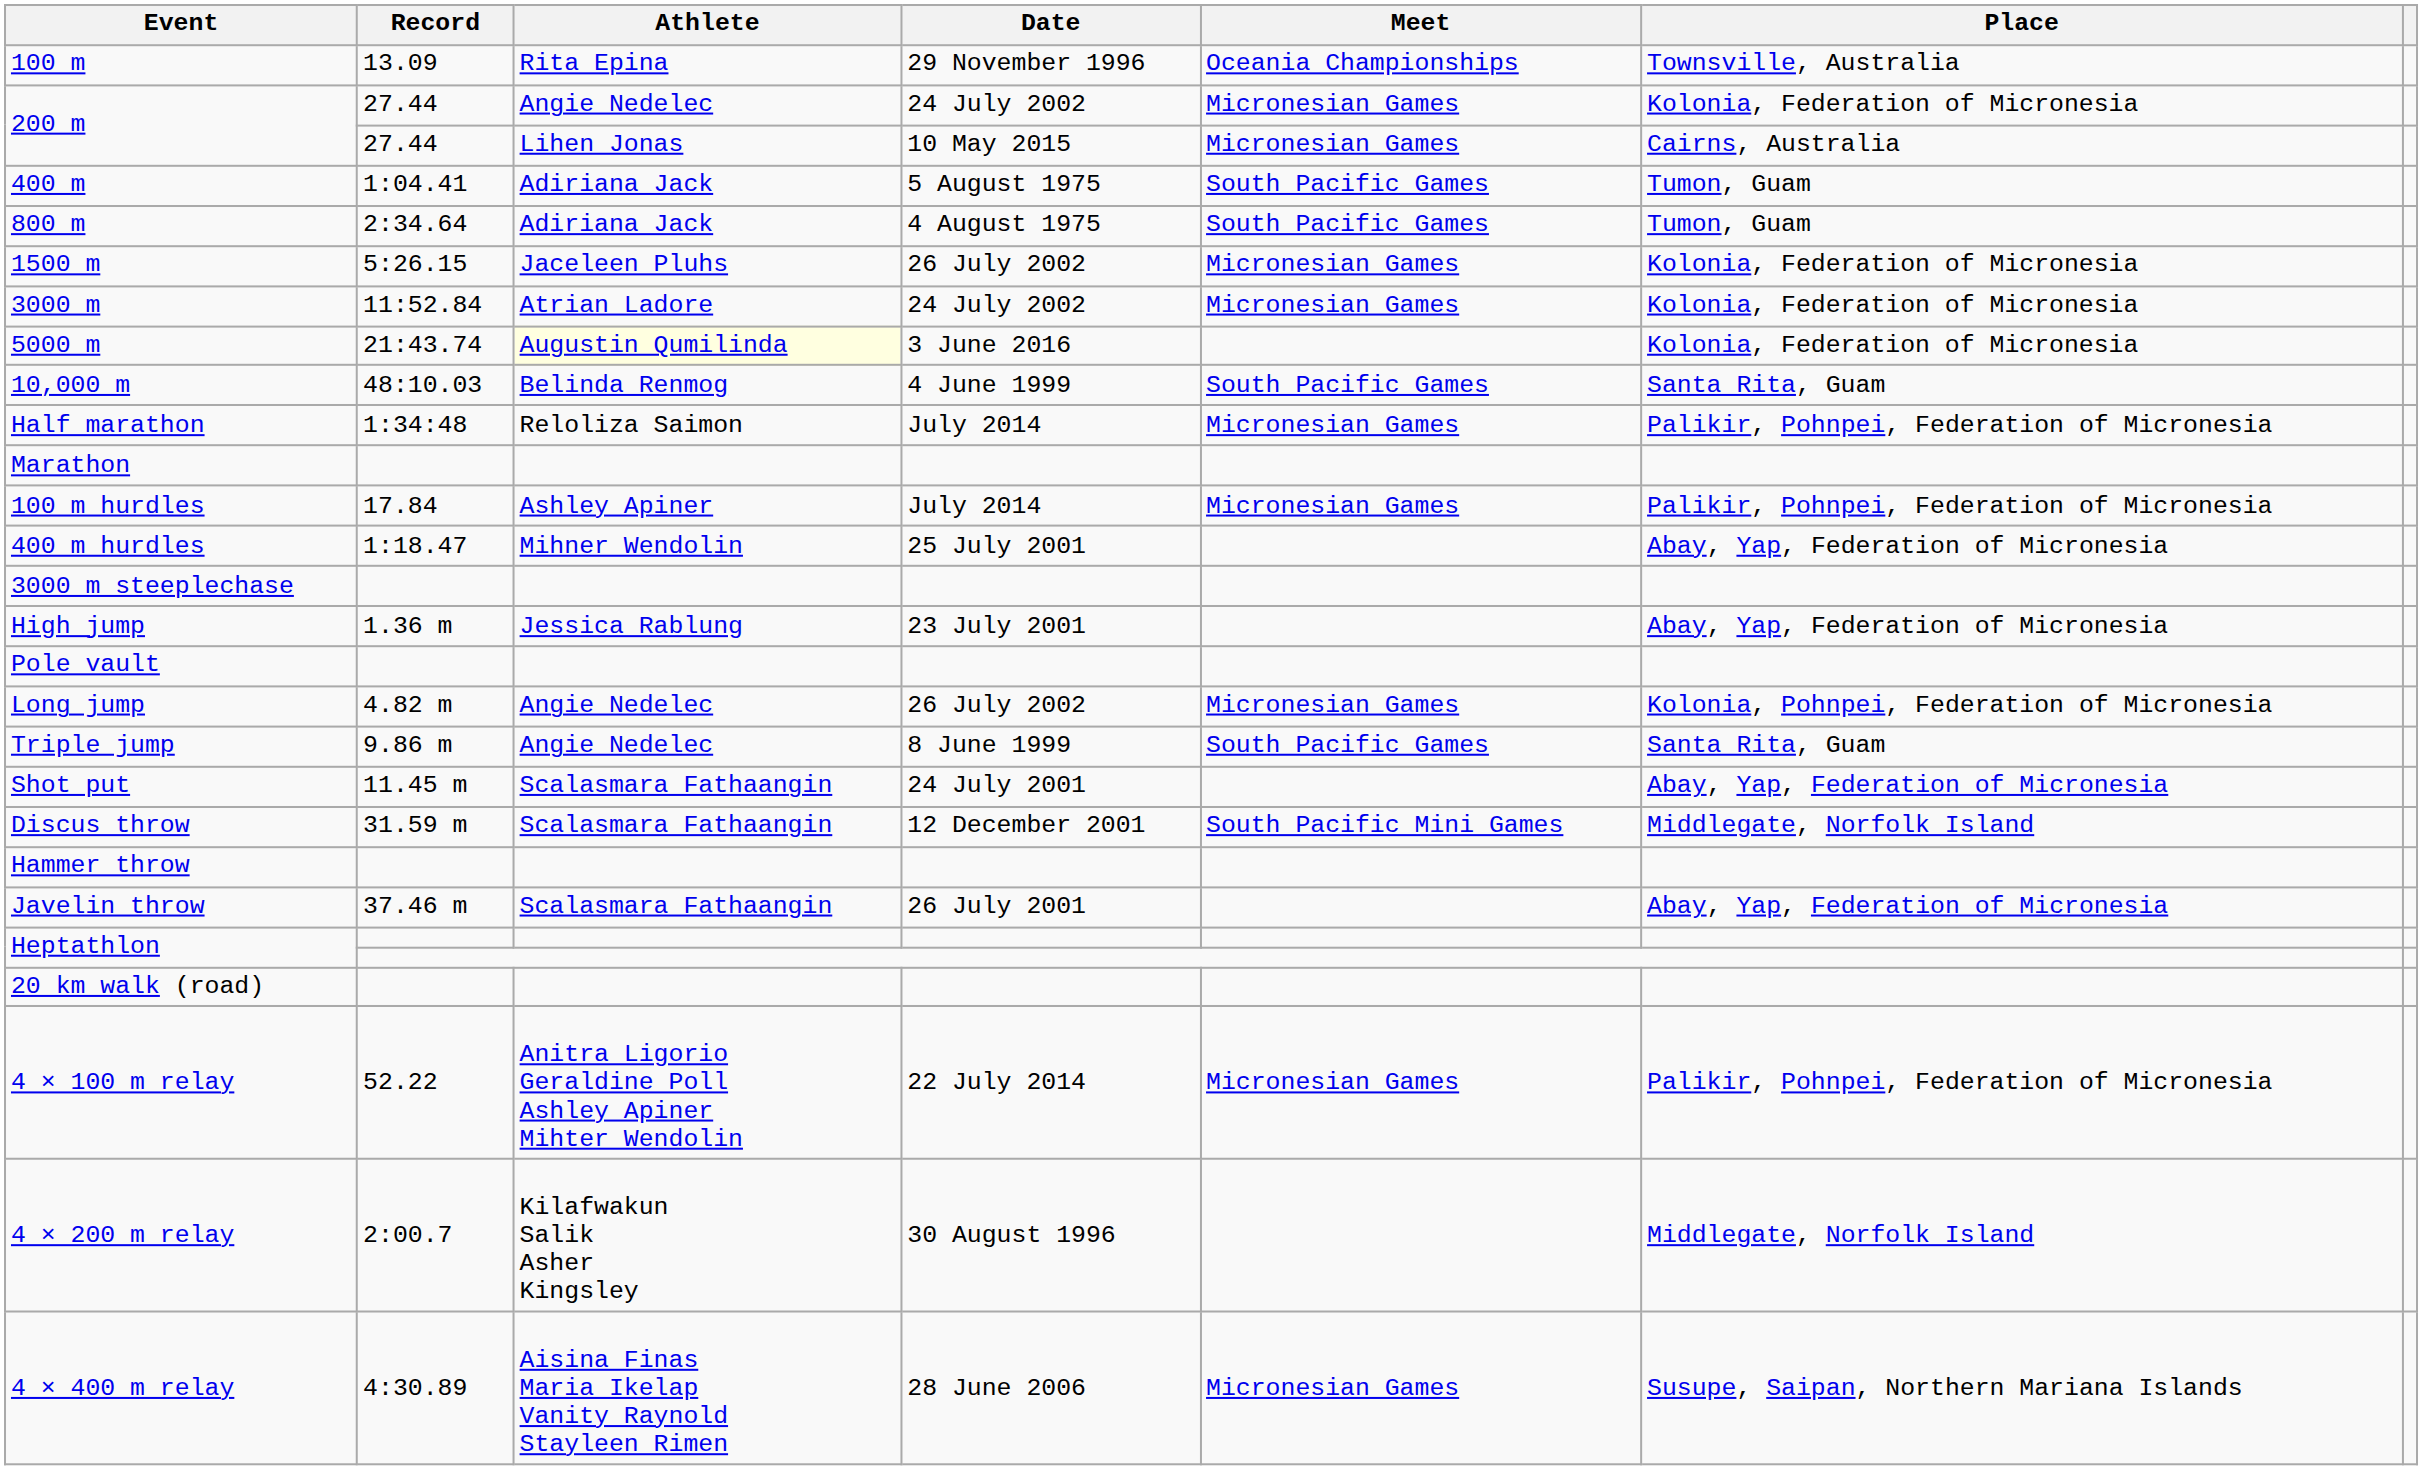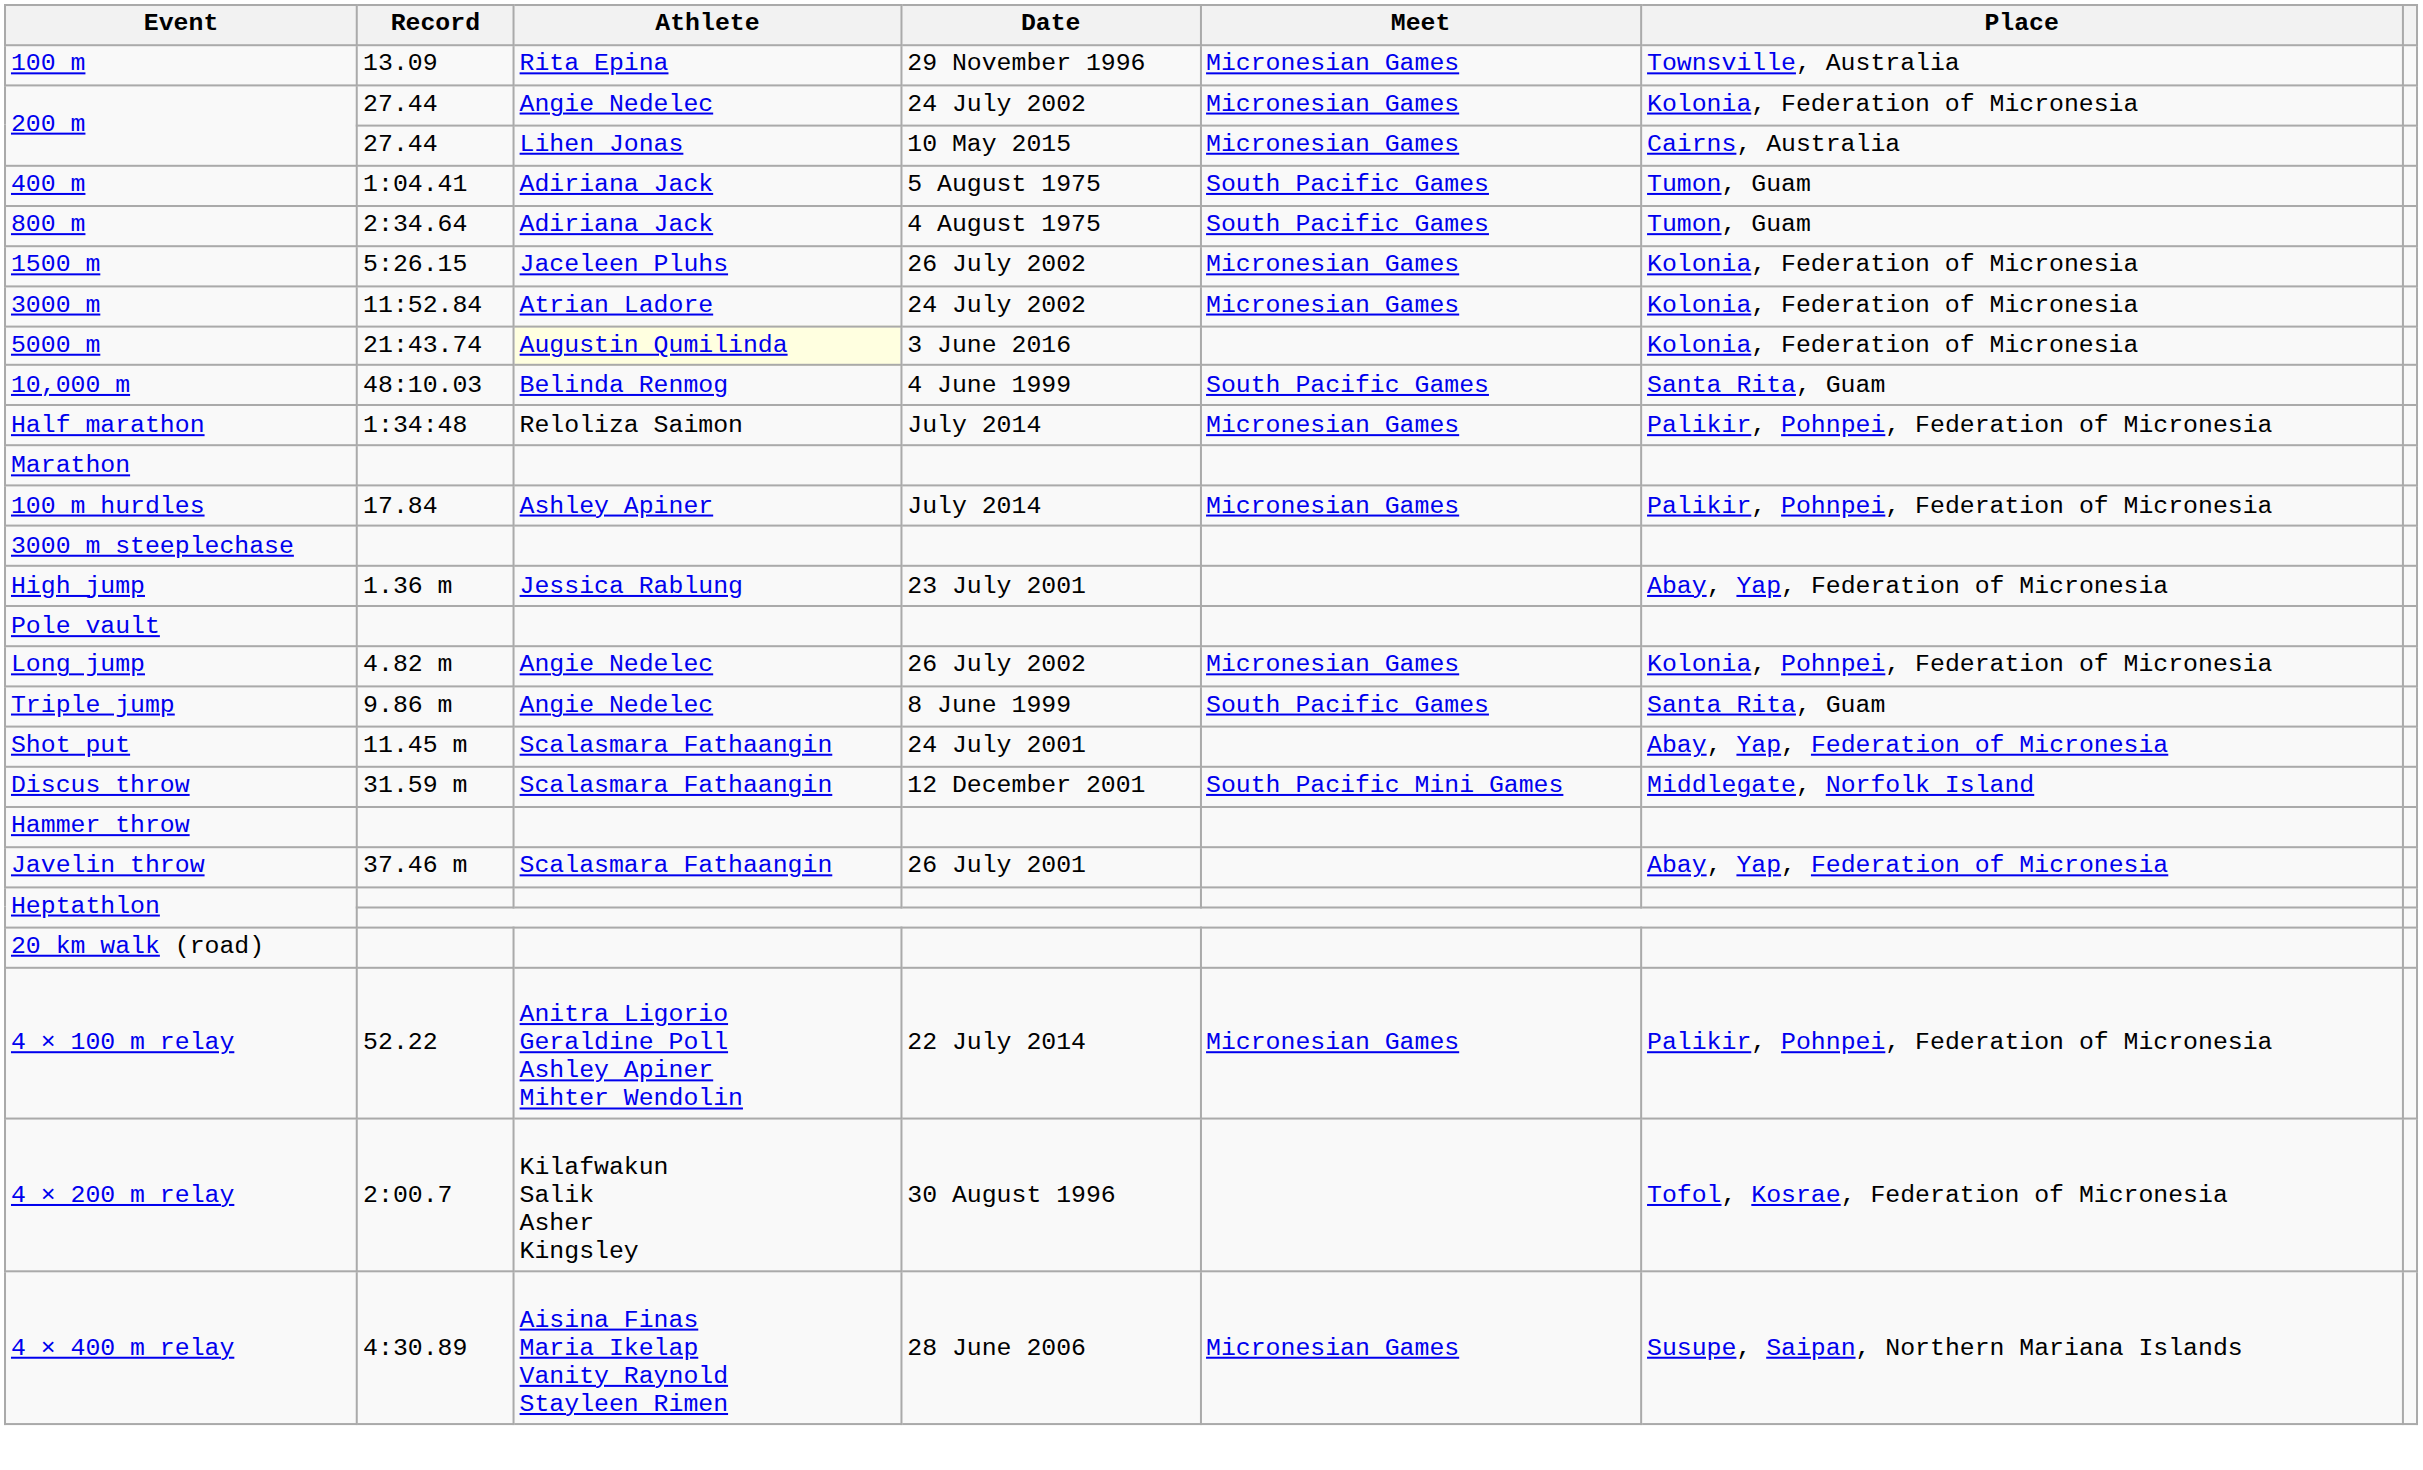 <table class="wikitable" style="font-size:95%; width: 95%;">
 <tr>
 <th>Event</th>
 <th>Record</th>
 <th>Athlete</th>
 <th>Date</th>
 <th>Meet</th>
 <th>Place</th>
 <th></th>
 </tr>
 <tr>
 <td><a href='#'>100 m</a></td>
 <td>13.09</td>
 <td><a href='#'>Rita Epina</a></td>
 <td>29 November 1996</td>
-<td><a href='#'>Oceania Championships</a></td>
+<td><a href='#'>Micronesian Games</a></td>
 <td><a href='#'>Townsville</a>, Australia</td>
 <td></td>
 </tr>
 <tr>
 <td rowspan=2><a href='#'>200 m</a></td>
 <td>27.44</td>
 <td><a href='#'>Angie Nedelec</a></td>
 <td>24 July 2002</td>
 <td><a href='#'>Micronesian Games</a></td>
 <td><a href='#'>Kolonia</a>, Federation of Micronesia</td>
 <td></td>
 </tr>
 <tr>
 <td>27.44 </td>
 <td><a href='#'>Lihen Jonas</a></td>
 <td>10 May 2015</td>
 <td><a href='#'>Micronesian Games</a></td>
 <td><a href='#'>Cairns</a>, Australia</td>
 <td></td>
 </tr>
 <tr>
 <td><a href='#'>400 m</a></td>
 <td>1:04.41</td>
 <td><a href='#'>Adiriana Jack</a></td>
 <td>5 August 1975</td>
 <td><a href='#'>South Pacific Games</a></td>
 <td><a href='#'>Tumon</a>, Guam</td>
 <td></td>
 </tr>
 <tr>
 <td><a href='#'>800 m</a></td>
 <td>2:34.64</td>
 <td><a href='#'>Adiriana Jack</a></td>
 <td>4 August 1975</td>
 <td><a href='#'>South Pacific Games</a></td>
 <td><a href='#'>Tumon</a>, Guam</td>
 <td></td>
 </tr>
 <tr>
 <td><a href='#'>1500 m</a></td>
 <td>5:26.15</td>
 <td><a href='#'>Jaceleen Pluhs</a></td>
 <td>26 July 2002</td>
 <td><a href='#'>Micronesian Games</a></td>
 <td><a href='#'>Kolonia</a>, Federation of Micronesia</td>
 <td></td>
 </tr>
 <tr>
 <td><a href='#'>3000 m</a></td>
 <td>11:52.84</td>
 <td><a href='#'>Atrian Ladore</a></td>
 <td>24 July 2002</td>
 <td><a href='#'>Micronesian Games</a></td>
 <td><a href='#'>Kolonia</a>, Federation of Micronesia</td>
 <td></td>
 </tr>
 <tr>
 <td><a href='#'>5000 m</a></td>
 <td>21:43.74</td>
 <td style="background: lightyellow;"><a href='#'>Augustin Qumilinda</a></td>
 <td>3 June 2016</td>
 <td></td>
 <td><a href='#'>Kolonia</a>, Federation of Micronesia</td>
 <td></td>
 </tr>
 <tr>
 <td><a href='#'>10,000 m</a></td>
 <td>48:10.03</td>
 <td><a href='#'>Belinda Renmog</a></td>
 <td>4 June 1999</td>
 <td><a href='#'>South Pacific Games</a></td>
 <td><a href='#'>Santa Rita</a>, Guam</td>
 <td></td>
 </tr>
 <tr>
 <td><a href='#'>Half marathon</a></td>
 <td>1:34:48</td>
 <td>Reloliza Saimon</td>
 <td>July 2014</td>
 <td><a href='#'>Micronesian Games</a></td>
 <td><a href='#'>Palikir</a>, <a href='#'>Pohnpei</a>, Federation of Micronesia</td>
 <td></td>
 </tr>
 <tr>
 <td><a href='#'>Marathon</a></td>
 <td></td>
 <td></td>
 <td></td>
 <td></td>
 <td></td>
 <td></td>
 </tr>
 <tr>
 <td><a href='#'>100 m hurdles</a></td>
 <td>17.84</td>
 <td><a href='#'>Ashley Apiner</a></td>
 <td>July 2014</td>
 <td><a href='#'>Micronesian Games</a></td>
 <td><a href='#'>Palikir</a>, <a href='#'>Pohnpei</a>, Federation of Micronesia</td>
-<td></td>
-</tr>
-<tr>
-<td><a href='#'>400 m hurdles</a></td>
-<td>1:18.47</td>
-<td><a href='#'>Mihner Wendolin</a></td>
-<td>25 July 2001</td>
-<td></td>
-<td><a href='#'>Abay</a>, <a href='#'>Yap</a>, Federation of Micronesia</td>
 <td></td>
 </tr>
 <tr>
 <td><a href='#'>3000 m steeplechase</a></td>
 <td></td>
 <td></td>
 <td></td>
 <td></td>
 <td></td>
 <td></td>
 </tr>
 <tr>
 <td><a href='#'>High jump</a></td>
 <td>1.36 m</td>
 <td><a href='#'>Jessica Rablung</a></td>
 <td>23 July 2001</td>
 <td></td>
 <td><a href='#'>Abay</a>, <a href='#'>Yap</a>, Federation of Micronesia</td>
 <td></td>
 </tr>
 <tr>
 <td><a href='#'>Pole vault</a></td>
 <td></td>
 <td></td>
 <td></td>
 <td></td>
 <td></td>
 <td></td>
 </tr>
 <tr>
 <td><a href='#'>Long jump</a></td>
 <td>4.82 m</td>
 <td><a href='#'>Angie Nedelec</a></td>
 <td>26 July 2002</td>
 <td><a href='#'>Micronesian Games</a></td>
 <td><a href='#'>Kolonia</a>, <a href='#'>Pohnpei</a>, Federation of Micronesia</td>
 <td></td>
 </tr>
 <tr>
 <td><a href='#'>Triple jump</a></td>
 <td>9.86 m</td>
 <td><a href='#'>Angie Nedelec</a></td>
 <td>8 June 1999</td>
 <td><a href='#'>South Pacific Games</a></td>
 <td><a href='#'>Santa Rita</a>, Guam</td>
 <td></td>
 </tr>
 <tr>
 <td><a href='#'>Shot put</a></td>
 <td>11.45 m</td>
 <td><a href='#'>Scalasmara Fathaangin</a></td>
 <td>24 July 2001</td>
 <td></td>
 <td><a href='#'>Abay</a>, <a href='#'>Yap</a>, <a href='#'>Federation of Micronesia</a></td>
 <td></td>
 </tr>
 <tr>
 <td><a href='#'>Discus throw</a></td>
 <td>31.59 m</td>
 <td><a href='#'>Scalasmara Fathaangin</a></td>
 <td>12 December 2001</td>
 <td><a href='#'>South Pacific Mini Games</a></td>
 <td><a href='#'>Middlegate</a>, <a href='#'>Norfolk Island</a></td>
 <td></td>
 </tr>
 <tr>
 <td><a href='#'>Hammer throw</a></td>
 <td></td>
 <td></td>
 <td></td>
 <td></td>
 <td></td>
 <td></td>
 </tr>
 <tr>
 <td><a href='#'>Javelin throw</a></td>
 <td>37.46 m</td>
 <td><a href='#'>Scalasmara Fathaangin</a></td>
 <td>26 July 2001</td>
 <td></td>
 <td><a href='#'>Abay</a>, <a href='#'>Yap</a>, <a href='#'>Federation of Micronesia</a></td>
 <td></td>
 </tr>
 <tr>
 <td rowspan=2><a href='#'>Heptathlon</a></td>
 <td></td>
 <td></td>
 <td></td>
 <td></td>
 <td></td>
 <td></td>
 </tr>
 <tr>
 <td colspan=5></td>
 <td></td>
 </tr>
 <tr>
 <td><a href='#'>20 km walk</a> (road)</td>
 <td></td>
 <td></td>
 <td></td>
 <td></td>
 <td></td>
 <td></td>
 </tr>
 <tr>
 <td><a href='#'>4 × 100 m relay</a></td>
 <td>52.22</td>
 <td><br><a href='#'>Anitra Ligorio</a><br><a href='#'>Geraldine Poll</a><br><a href='#'>Ashley Apiner</a><br><a href='#'>Mihter Wendolin</a></td>
 <td>22 July 2014</td>
 <td><a href='#'>Micronesian Games</a></td>
 <td><a href='#'>Palikir</a>, <a href='#'>Pohnpei</a>, Federation of Micronesia</td>
 <td></td>
 </tr>
 <tr>
 <td><a href='#'>4 × 200 m relay</a></td>
 <td>2:00.7 </td>
 <td><br>Kilafwakun<br>Salik<br>Asher<br>Kingsley</td>
 <td>30 August 1996</td>
 <td></td>
-<td><a href='#'>Middlegate</a>, <a href='#'>Norfolk Island</a></td>
+<td><a href='#'>Tofol</a>, <a href='#'>Kosrae</a>, Federation of Micronesia</td>
 <td></td>
 </tr>
 <tr>
 <td><a href='#'>4 × 400 m relay</a></td>
 <td>4:30.89</td>
 <td><br><a href='#'>Aisina Finas</a><br><a href='#'>Maria Ikelap</a><br><a href='#'>Vanity Raynold</a><br><a href='#'>Stayleen Rimen</a></td>
 <td>28 June 2006</td>
 <td><a href='#'>Micronesian Games</a></td>
 <td><a href='#'>Susupe</a>, <a href='#'>Saipan</a>, Northern Mariana Islands</td>
 <td></td>
 </tr>
 </table>
